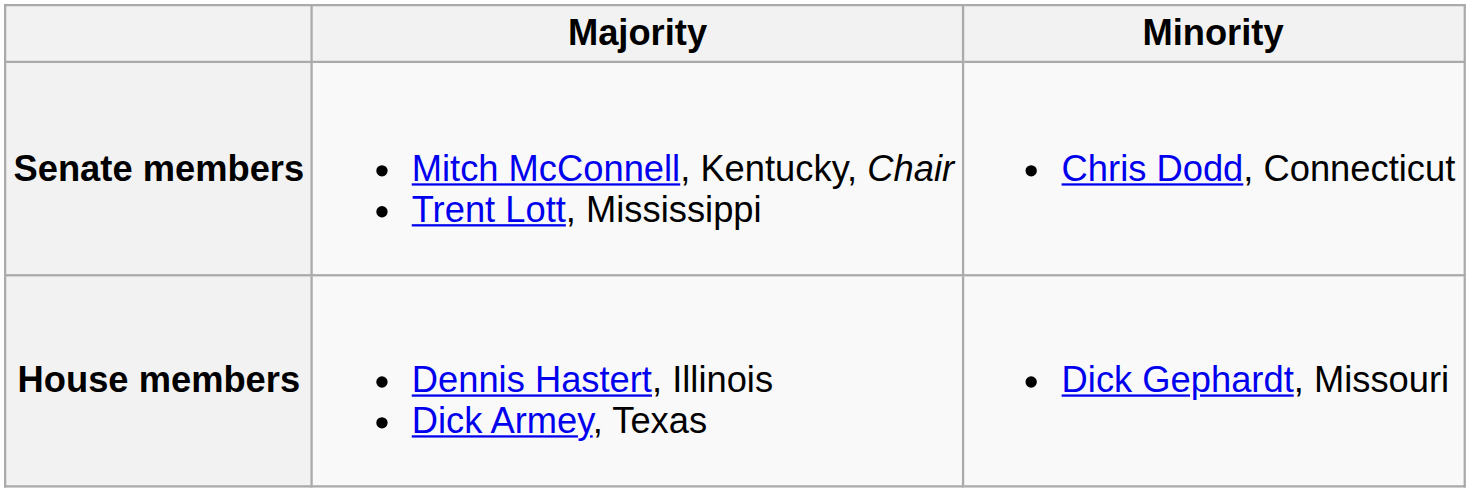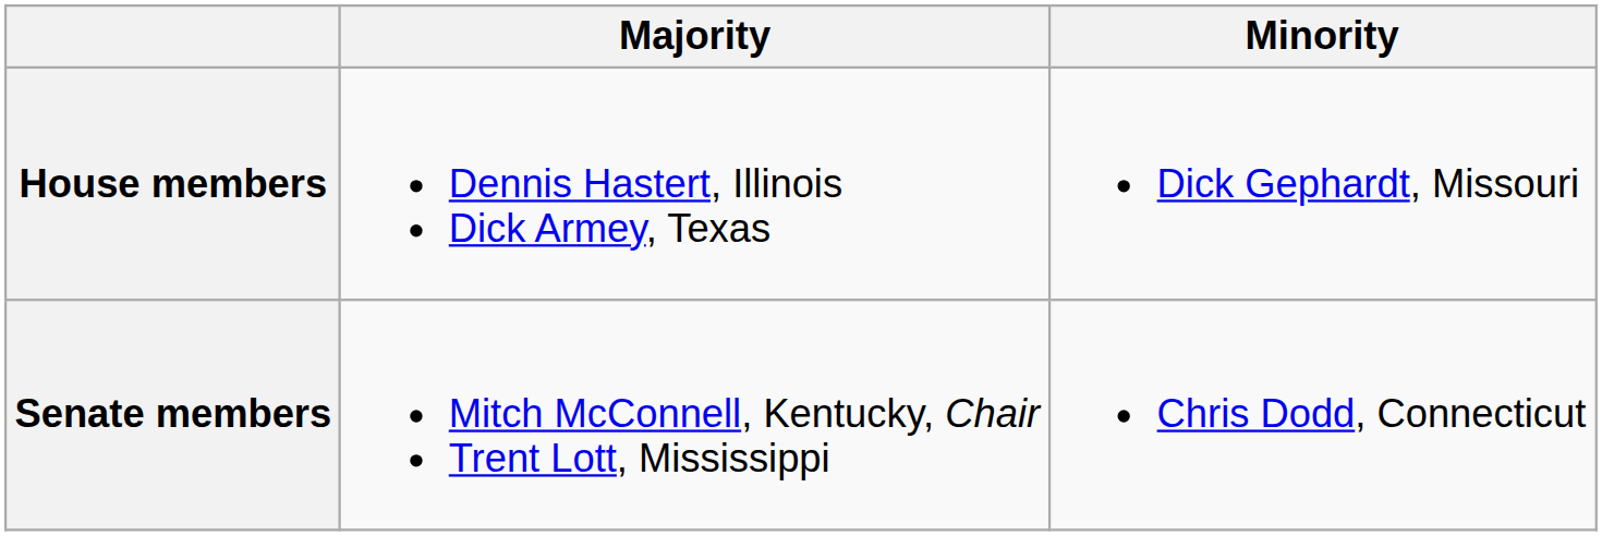 <table class=wikitable>
 <tr>
 <th></th>
 <th>Majority</th>
 <th>Minority</th>
 </tr>
 <tr>
+<th>House members</th>
+<td valign="top" ><br><ul><li><a href='#'>Dennis Hastert</a>, Illinois</li><li><a href='#'>Dick Armey</a>, Texas</li></ul></td>
+<td valign="top" ><br><ul><li><a href='#'>Dick Gephardt</a>, Missouri</li></ul></td>
+</tr>
+<tr>
 <th>Senate members</th>
 <td valign="top" ><br><ul><li><a href='#'>Mitch McConnell</a>, Kentucky, <em>Chair</em></li><li><a href='#'>Trent Lott</a>, Mississippi</li></ul></td>
 <td valign="top" ><br><ul><li><a href='#'>Chris Dodd</a>, Connecticut</li></ul></td>
 </tr>
-<tr>
-<th>House members</th>
-<td valign="top" ><br><ul><li><a href='#'>Dennis Hastert</a>, Illinois</li><li><a href='#'>Dick Armey</a>, Texas</li></ul></td>
-<td valign="top" ><br><ul><li><a href='#'>Dick Gephardt</a>, Missouri</li></ul></td>
-</tr>
 </table>
